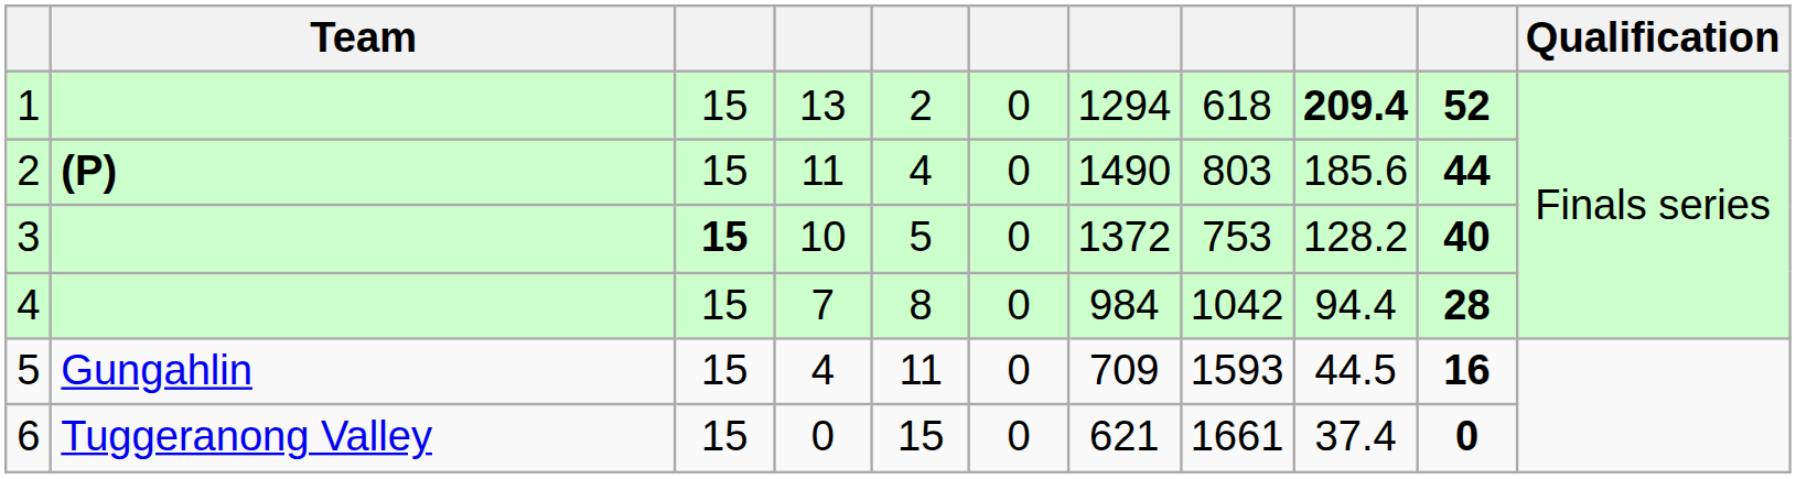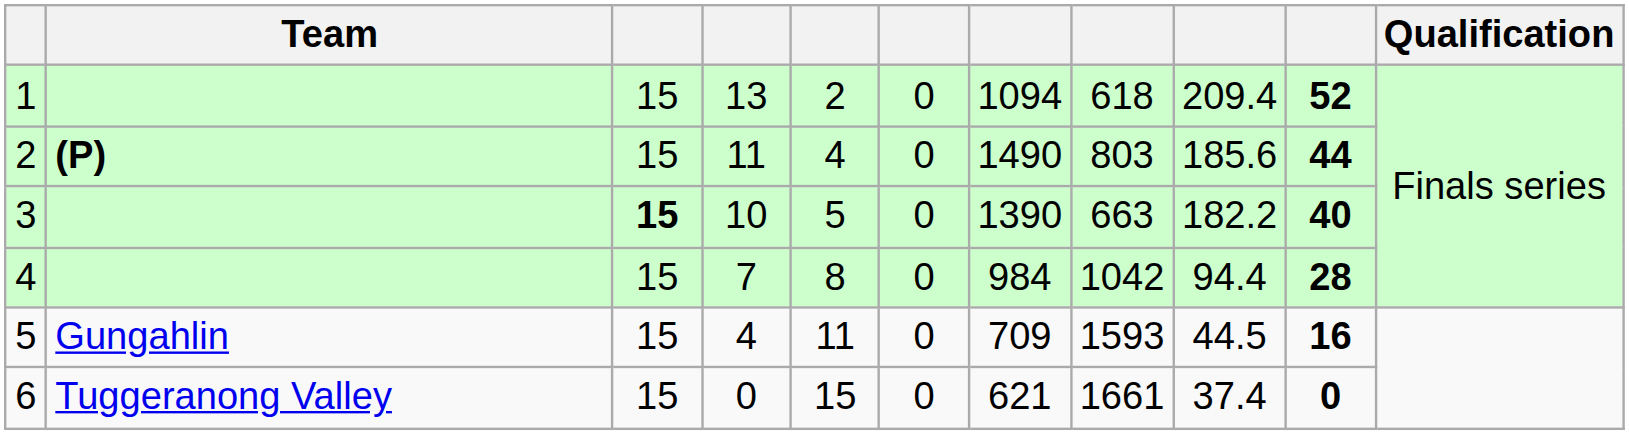 <table class="wikitable" style="text-align:center; margin-bottom:0">
 <tr>
 <th style="width:10px"></th>
 <th style="width:35%;">Team</th>
 <th style="width:30px;"></th>
 <th style="width:30px;"></th>
 <th style="width:30px;"></th>
 <th style="width:30px;"></th>
 <th style="width:30px;"></th>
 <th style="width:30px;"></th>
 <th style="width:30px;"></th>
 <th style="width:30px;"></th>
 <th>Qualification</th>
 </tr>
 <tr style="background:#ccffcc;">
 <td>1</td>
 <td style="text-align:left;"></td>
 <td>15</td>
 <td>13</td>
 <td>2</td>
 <td>0</td>
-<td>1294</td>
+<td>1094</td>
 <td>618</td>
-<td><strong>209.4</strong></td>
+<td>209.4</td>
 <td><strong>52</strong></td>
 <td rowspan=4>Finals series</td>
 </tr>
 <tr style="background:#ccffcc;">
 <td>2</td>
 <td style="text-align:left;"> <strong>(P)</strong></td>
 <td>15</td>
 <td>11</td>
 <td>4</td>
 <td>0</td>
 <td>1490</td>
 <td>803</td>
 <td>185.6</td>
 <td><strong>44</strong></td>
 </tr>
 <tr style="background:#ccffcc;">
 <td>3</td>
 <td style="text-align:left;"></td>
 <td><strong>15</strong></td>
 <td>10</td>
 <td>5</td>
 <td>0</td>
-<td>1372</td>
-<td>753</td>
-<td>128.2</td>
+<td>1390</td>
+<td>663</td>
+<td>182.2</td>
 <td><strong>40</strong></td>
 </tr>
 <tr style="background:#ccffcc;">
 <td>4</td>
 <td style="text-align:left;"></td>
 <td>15</td>
 <td>7</td>
 <td>8</td>
 <td>0</td>
 <td>984</td>
 <td>1042</td>
 <td>94.4</td>
 <td><strong>28</strong></td>
 </tr>
 <tr>
 <td>5</td>
 <td style="text-align:left;"><a href='#'>Gungahlin</a></td>
 <td>15</td>
 <td>4</td>
 <td>11</td>
 <td>0</td>
 <td>709</td>
 <td>1593</td>
 <td>44.5</td>
 <td><strong>16</strong></td>
 </tr>
 <tr>
 <td>6</td>
 <td style="text-align:left;"><a href='#'>Tuggeranong Valley</a></td>
 <td>15</td>
 <td>0</td>
 <td>15</td>
 <td>0</td>
 <td>621</td>
 <td>1661</td>
 <td>37.4</td>
 <td><strong>0</strong></td>
 </tr>
 </table>
